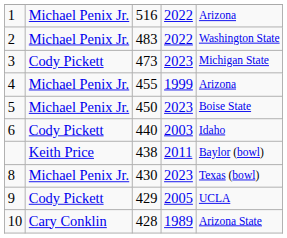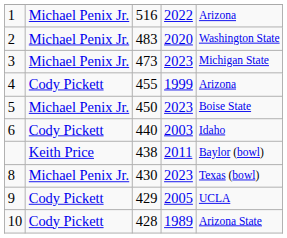 <table class="wikitable">
 <tr>
 </tr>
 <tr>
 <td>1</td>
 <td><a href='#'>Michael Penix Jr.</a></td>
 <td>516</td>
 <td><a href='#'>2022</a></td>
 <td style="font-size:80%;"><a href='#'>Arizona</a></td>
 </tr>
 <tr>
 <td>2</td>
 <td><a href='#'>Michael Penix Jr.</a></td>
 <td>483</td>
-<td><a href='#'>2022</a></td>
+<td><a href='#'>2020</a></td>
 <td style="font-size:80%;"><a href='#'>Washington State</a></td>
 </tr>
 <tr>
 <td>3</td>
-<td><a href='#'>Cody Pickett</a></td>
+<td><a href='#'>Michael Penix Jr.</a></td>
 <td>473</td>
 <td><a href='#'>2023</a></td>
 <td style="font-size:80%;"><a href='#'>Michigan State</a></td>
 </tr>
 <tr>
 <td>4</td>
-<td><a href='#'>Michael Penix Jr.</a></td>
+<td><a href='#'>Cody Pickett</a></td>
 <td>455</td>
 <td><a href='#'>1999</a></td>
 <td style="font-size:80%;"><a href='#'>Arizona</a></td>
 </tr>
 <tr>
 <td>5</td>
 <td><a href='#'>Michael Penix Jr.</a></td>
 <td>450</td>
 <td><a href='#'>2023</a></td>
 <td style="font-size:80%;"><a href='#'>Boise State</a></td>
 </tr>
 <tr>
 <td>6</td>
 <td><a href='#'>Cody Pickett</a></td>
 <td>440</td>
 <td><a href='#'>2003</a></td>
 <td style="font-size:80%;"><a href='#'>Idaho</a></td>
 </tr>
 <tr>
 <td></td>
 <td><a href='#'>Keith Price</a></td>
 <td>438</td>
 <td><a href='#'>2011</a></td>
 <td style="font-size:80%;"><a href='#'>Baylor</a> (<a href='#'>bowl</a>)</td>
 </tr>
 <tr>
 <td>8</td>
 <td><a href='#'>Michael Penix Jr.</a></td>
 <td>430</td>
 <td><a href='#'>2023</a></td>
 <td style="font-size:80%;"><a href='#'>Texas</a> (<a href='#'>bowl</a>)</td>
 </tr>
 <tr>
 <td>9</td>
 <td><a href='#'>Cody Pickett</a></td>
 <td>429</td>
 <td><a href='#'>2005</a></td>
 <td style="font-size:80%;"><a href='#'>UCLA</a></td>
 </tr>
 <tr>
 <td>10</td>
-<td><a href='#'>Cary Conklin</a></td>
+<td><a href='#'>Cody Pickett</a></td>
 <td>428</td>
 <td><a href='#'>1989</a></td>
 <td style="font-size:80%;"><a href='#'>Arizona State</a></td>
 </tr>
 </table>
